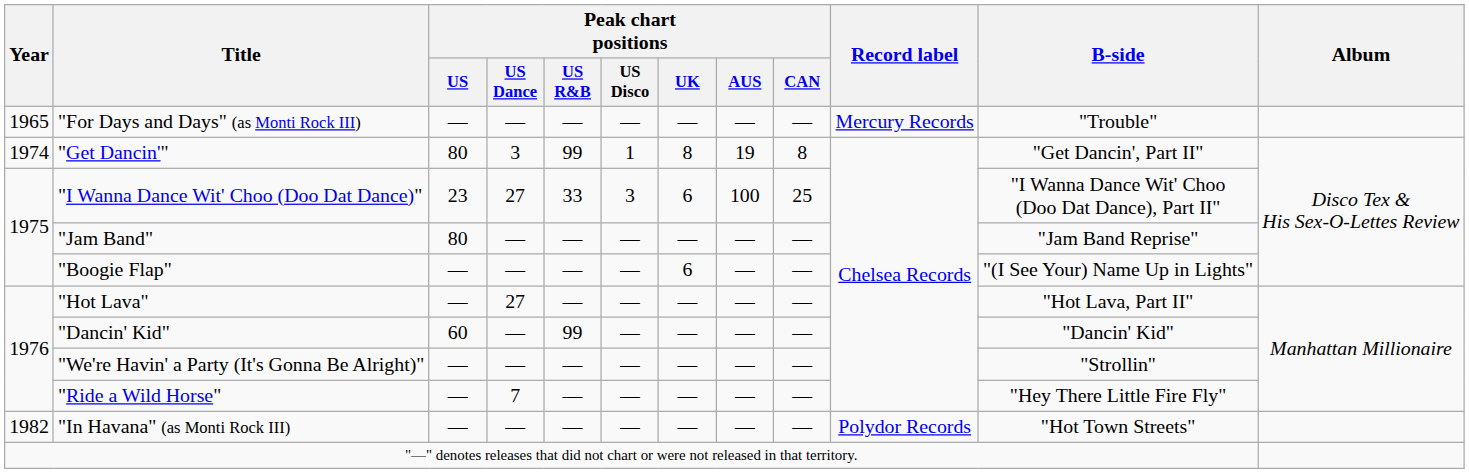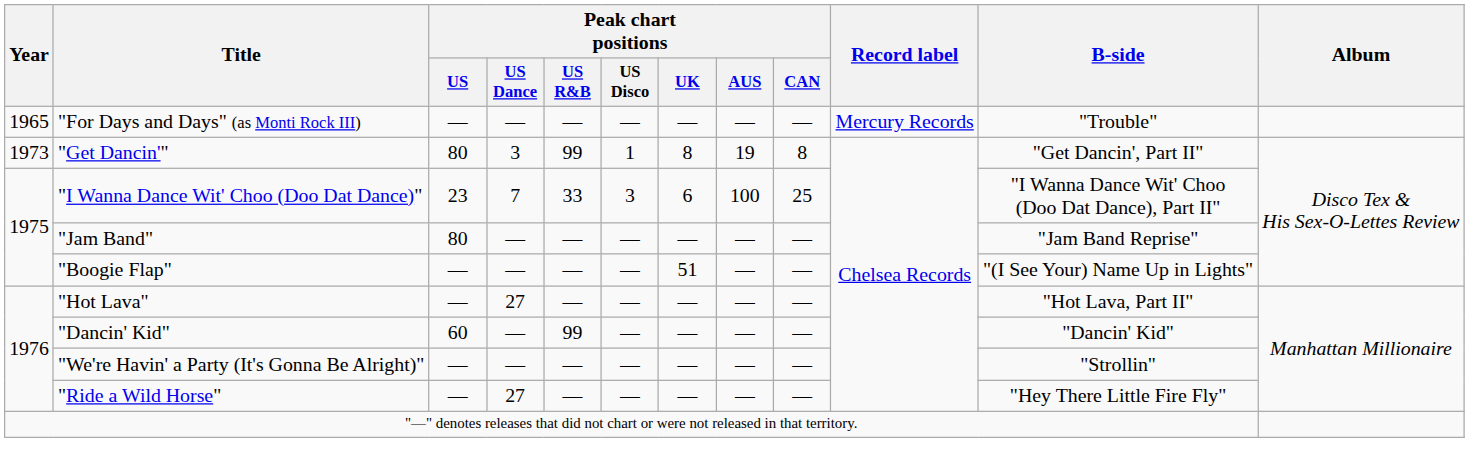 <table class="wikitable" style="text-align:center;">
 <tr>
 <th rowspan="2">Year</th>
 <th rowspan="2">Title</th>
 <th colspan="7">Peak chart<br>positions</th>
 <th rowspan="2"><a href='#'>Record label</a></th>
 <th rowspan="2"><a href='#'>B-side</a></th>
 <th rowspan="2">Album</th>
 </tr>
 <tr style="font-size:smaller;">
 <th style="width:40px;"><a href='#'>US</a><br></th>
 <th style="width:40px;"><a href='#'>US<br>Dance</a><br></th>
 <th style="width:40px;"><a href='#'>US<br>R&B</a><br></th>
 <th style="width:40px;">US<br>Disco<br></th>
 <th style="width:40px;"><a href='#'>UK</a><br></th>
 <th style="width:40px;"><a href='#'>AUS</a><br></th>
 <th style="width:40px;"><a href='#'>CAN</a><br></th>
 </tr>
 <tr>
 <td>1965</td>
 <td align=left>"For Days and Days" <small>(as <a href='#'>Monti Rock III</a>)</small></td>
 <td>—</td>
 <td>—</td>
 <td>—</td>
 <td>—</td>
 <td>—</td>
 <td>—</td>
 <td>—</td>
 <td><a href='#'>Mercury Records</a></td>
 <td>"Trouble"</td>
 <td></td>
 </tr>
 <tr>
-<td>1974</td>
+<td>1973</td>
 <td align=left>"<a href='#'>Get Dancin'</a>"</td>
 <td>80</td>
 <td>3</td>
 <td>99</td>
 <td>1</td>
 <td>8</td>
 <td>19</td>
 <td>8</td>
 <td rowspan="8"><a href='#'>Chelsea Records</a></td>
 <td>"Get Dancin', Part II"</td>
 <td rowspan="4"><em>Disco Tex &<br>His Sex-O-Lettes Review</em></td>
 </tr>
 <tr>
 <td rowspan="3">1975</td>
 <td align=left>"<a href='#'>I Wanna Dance Wit' Choo (Doo Dat Dance)</a>"</td>
 <td>23</td>
-<td>27</td>
+<td>7</td>
 <td>33</td>
 <td>3</td>
 <td>6</td>
 <td>100</td>
 <td>25</td>
 <td>"I Wanna Dance Wit' Choo<br>(Doo Dat Dance), Part II"</td>
 </tr>
 <tr>
 <td align=left>"Jam Band"</td>
 <td>80</td>
 <td>—</td>
 <td>—</td>
 <td>—</td>
 <td>—</td>
 <td>—</td>
 <td>—</td>
 <td>"Jam Band Reprise"</td>
 </tr>
 <tr>
 <td align=left>"Boogie Flap"</td>
 <td>—</td>
 <td>—</td>
 <td>—</td>
 <td>—</td>
-<td>6</td>
+<td>51</td>
 <td>—</td>
 <td>—</td>
 <td>"(I See Your) Name Up in Lights"</td>
 </tr>
 <tr>
 <td rowspan="4">1976</td>
 <td align=left>"Hot Lava"</td>
 <td>—</td>
 <td>27</td>
 <td>—</td>
 <td>—</td>
 <td>—</td>
 <td>—</td>
 <td>—</td>
 <td>"Hot Lava, Part II"</td>
 <td rowspan="4"><em>Manhattan Millionaire</em></td>
 </tr>
 <tr>
 <td align=left>"Dancin' Kid"</td>
 <td>60</td>
 <td>—</td>
 <td>99</td>
 <td>—</td>
 <td>—</td>
 <td>—</td>
 <td>—</td>
 <td>"Dancin' Kid"</td>
 </tr>
 <tr>
 <td align=left>"We're Havin' a Party (It's Gonna Be Alright)"</td>
 <td>—</td>
 <td>—</td>
 <td>—</td>
 <td>—</td>
 <td>—</td>
 <td>—</td>
 <td>—</td>
 <td>"Strollin"</td>
 </tr>
 <tr>
 <td align=left>"<a href='#'>Ride a Wild Horse</a>"</td>
 <td>—</td>
-<td>7</td>
+<td>27</td>
 <td>—</td>
 <td>—</td>
 <td>—</td>
 <td>—</td>
 <td>—</td>
 <td>"Hey There Little Fire Fly"</td>
 </tr>
 <tr>
-<td>1982</td>
-<td align=left>"In Havana" <small>(as Monti Rock III)</small></td>
-<td>—</td>
-<td>—</td>
-<td>—</td>
-<td>—</td>
-<td>—</td>
-<td>—</td>
-<td>—</td>
-<td><a href='#'>Polydor Records</a></td>
-<td>"Hot Town Streets"</td>
-<td></td>
-</tr>
-<tr>
 <td colspan="11" style="text-align:center; font-size:9pt;">"—" denotes releases that did not chart or were not released in that territory.</td>
 </tr>
 </table>
